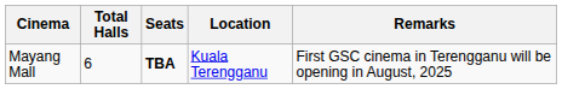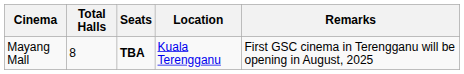 <table class="wikitable">
 <tr>
 <th>Cinema</th>
 <th>Total Halls</th>
 <th>Seats</th>
 <th>Location</th>
 <th>Remarks</th>
 </tr>
 <tr>
 <td>Mayang Mall</td>
-<td>6</td>
+<td>8</td>
 <td><strong>TBA</strong></td>
 <td><a href='#'>Kuala Terengganu</a></td>
 <td>First GSC cinema in Terengganu will be opening in August, 2025</td>
 </tr>
 </table>
